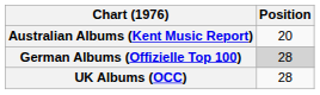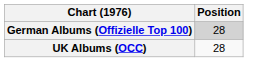 <table class="wikitable sortable plainrowheaders" style="text-align:center">
 <tr>
 <th scope="col">Chart (1976)</th>
 <th scope="col">Position</th>
-</tr>
-<tr>
-<th scope="row">Australian Albums (<a href='#'>Kent Music Report</a>)</th>
-<td>20</td>
 </tr>
 <tr>
 <th scope="row">German Albums (<a href='#'>Offizielle Top 100</a>)</th>
 <td style="background: lightgrey;">28</td>
 </tr>
 <tr>
 <th scope="row">UK Albums (<a href='#'>OCC</a>)</th>
 <td>28</td>
 </tr>
 </table>
